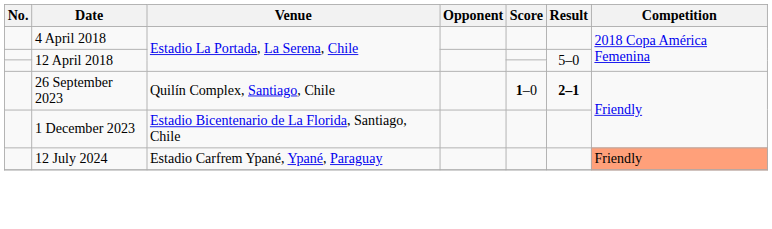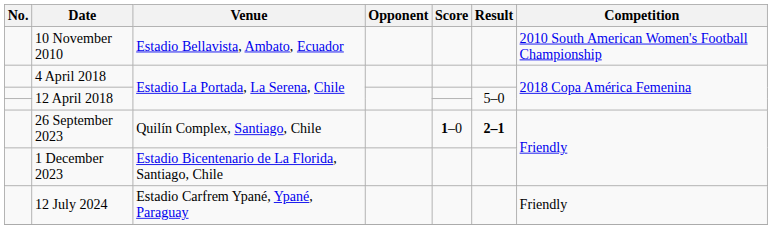 <table class="wikitable">
 <tr>
 <th>No.</th>
 <th>Date</th>
 <th>Venue</th>
 <th>Opponent</th>
 <th>Score</th>
 <th>Result</th>
 <th>Competition</th>
+</tr>
+<tr>
+<td></td>
+<td>10 November 2010</td>
+<td><a href='#'>Estadio Bellavista</a>, <a href='#'>Ambato</a>, <a href='#'>Ecuador</a></td>
+<td></td>
+<td></td>
+<td></td>
+<td><a href='#'>2010 South American Women's Football Championship</a></td>
 </tr>
 <tr>
 <td></td>
 <td>4 April 2018</td>
 <td rowspan=3><a href='#'>Estadio La Portada</a>, <a href='#'>La Serena</a>, <a href='#'>Chile</a></td>
 <td></td>
 <td></td>
 <td></td>
 <td rowspan=3><a href='#'>2018 Copa América Femenina</a></td>
 </tr>
 <tr>
 <td></td>
 <td rowspan=2>12 April 2018</td>
 <td rowspan=2></td>
 <td></td>
 <td rowspan=2 style="text-align:center;">5–0</td>
 </tr>
 <tr>
 <td></td>
 <td></td>
 </tr>
 <tr>
 <td></td>
 <td>26 September 2023</td>
 <td>Quilín Complex, <a href='#'>Santiago</a>, Chile</td>
 <td></td>
 <td align=center><strong>1</strong>–0</td>
 <td align=center><strong>2–1</strong></td>
 <td rowspan=2><a href='#'>Friendly</a></td>
 </tr>
 <tr>
 <td></td>
 <td>1 December 2023</td>
 <td><a href='#'>Estadio Bicentenario de La Florida</a>, Santiago, Chile</td>
 <td></td>
 <td></td>
 <td></td>
 </tr>
 <tr>
 <td></td>
 <td>12 July 2024</td>
 <td>Estadio Carfrem Ypané, <a href='#'>Ypané</a>, <a href='#'>Paraguay</a></td>
 <td></td>
 <td></td>
 <td></td>
-<td style="background: lightsalmon;">Friendly</td>
+<td>Friendly</td>
 </tr>
 <tr>
 </tr>
 </table>
